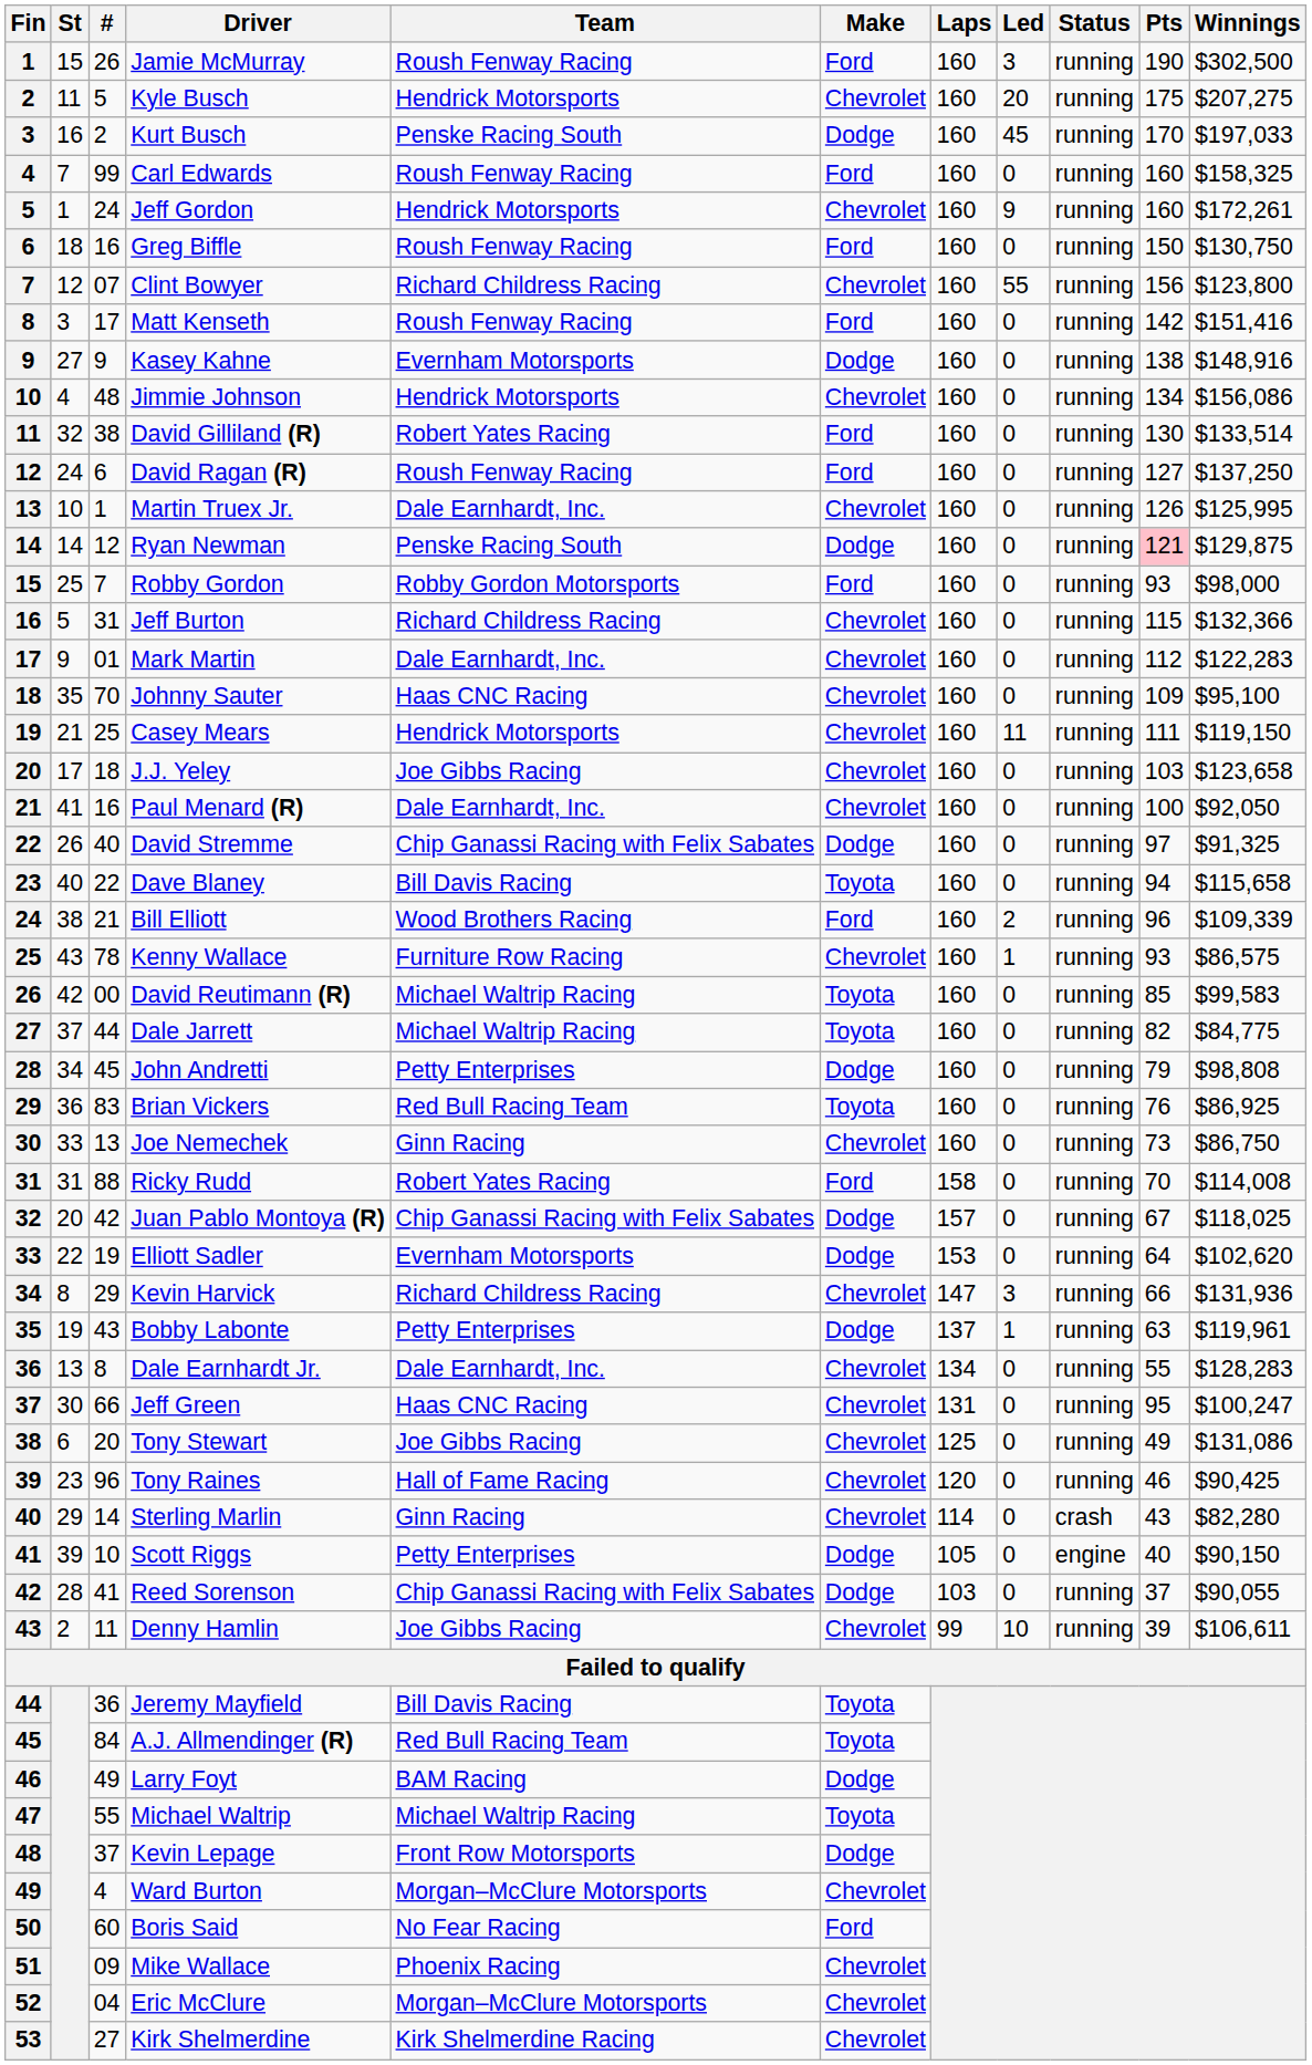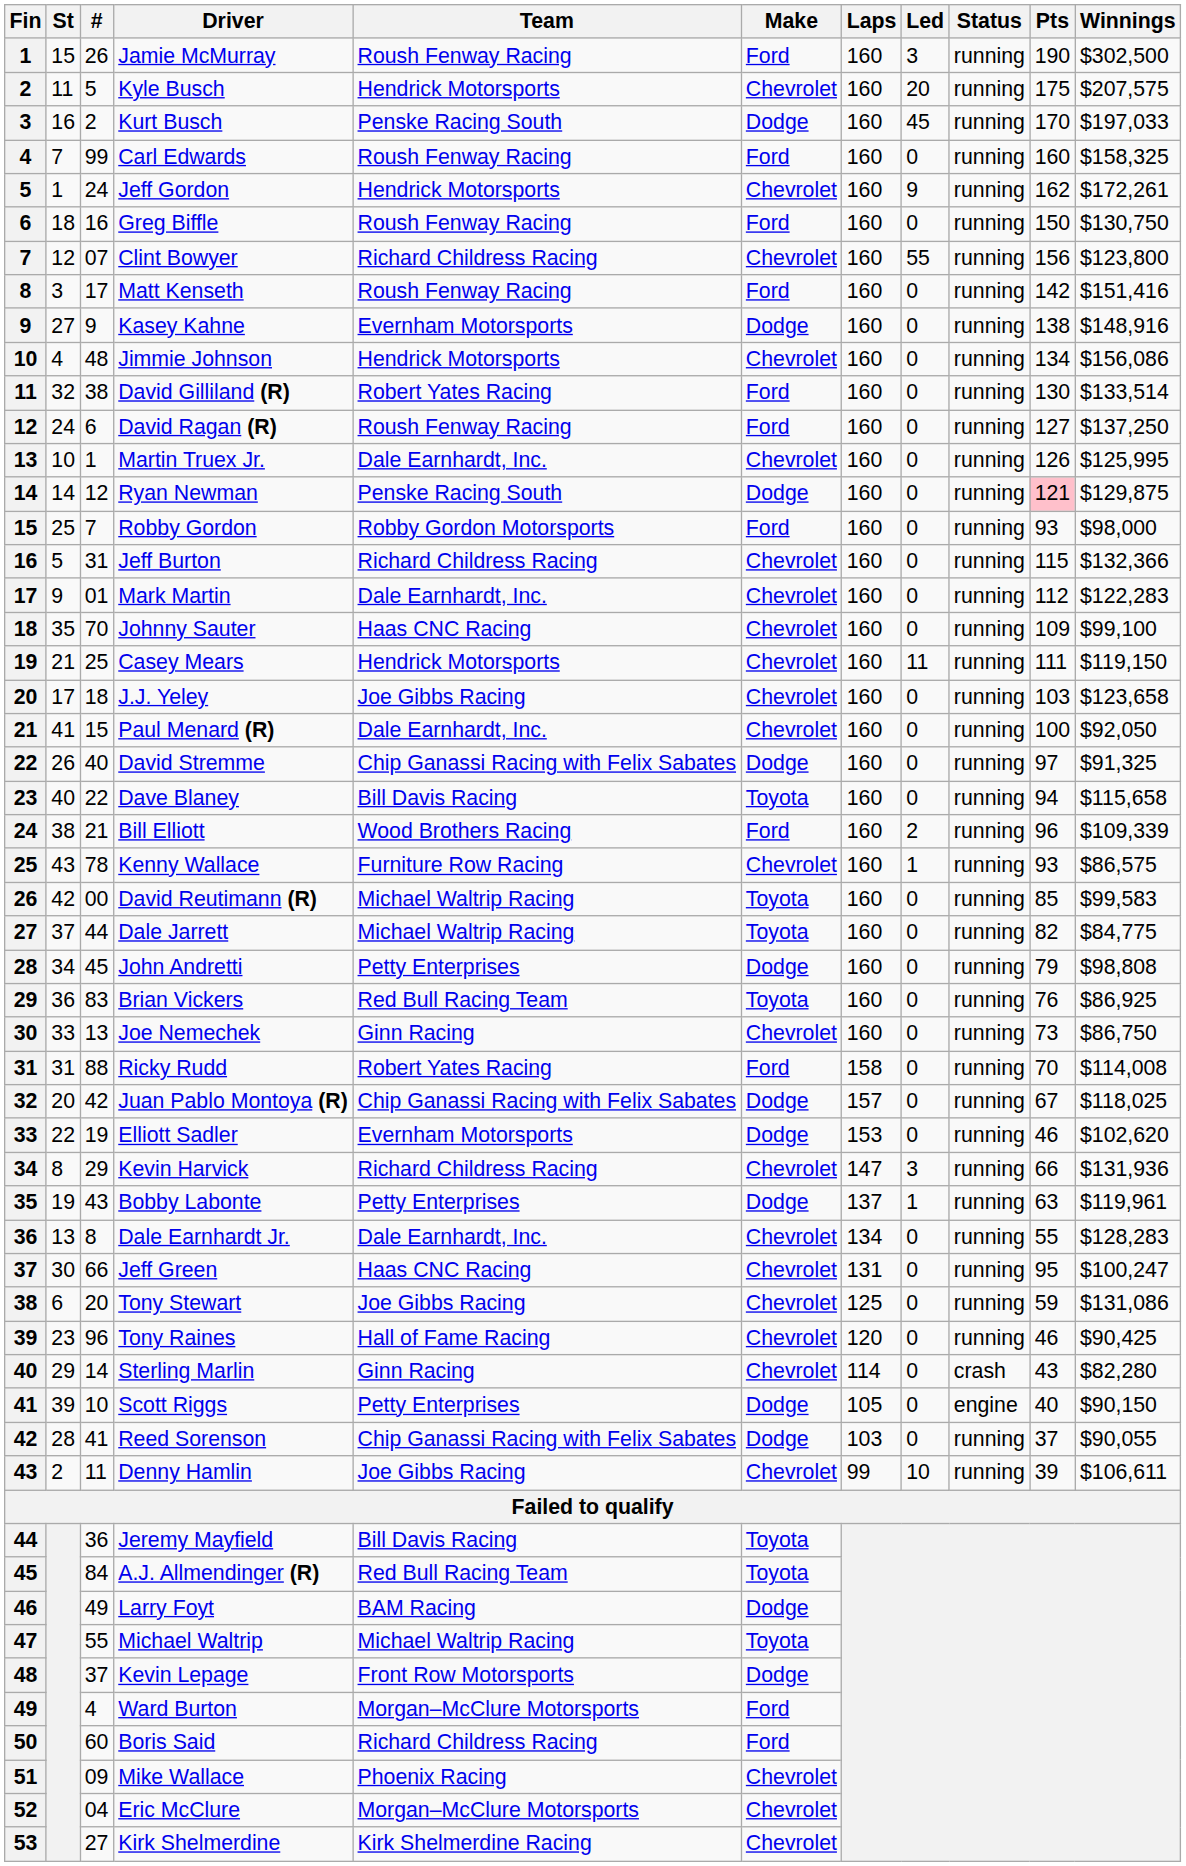 <table class="wikitable sortable">
 <tr>
 <th>Fin</th>
 <th>St</th>
 <th>#</th>
 <th>Driver</th>
 <th>Team</th>
 <th>Make</th>
 <th>Laps</th>
 <th>Led</th>
 <th>Status</th>
 <th>Pts</th>
 <th>Winnings</th>
 </tr>
 <tr>
 <th>1</th>
 <td>15</td>
 <td>26</td>
 <td><a href='#'>Jamie McMurray</a></td>
 <td><a href='#'>Roush Fenway Racing</a></td>
 <td><a href='#'>Ford</a></td>
 <td>160</td>
 <td>3</td>
 <td>running</td>
 <td>190</td>
 <td>$302,500</td>
 </tr>
 <tr>
 <th>2</th>
 <td>11</td>
 <td>5</td>
 <td><a href='#'>Kyle Busch</a></td>
 <td><a href='#'>Hendrick Motorsports</a></td>
 <td><a href='#'>Chevrolet</a></td>
 <td>160</td>
 <td>20</td>
 <td>running</td>
 <td>175</td>
-<td>$207,275</td>
+<td>$207,575</td>
 </tr>
 <tr>
 <th>3</th>
 <td>16</td>
 <td>2</td>
 <td><a href='#'>Kurt Busch</a></td>
 <td><a href='#'>Penske Racing South</a></td>
 <td><a href='#'>Dodge</a></td>
 <td>160</td>
 <td>45</td>
 <td>running</td>
 <td>170</td>
 <td>$197,033</td>
 </tr>
 <tr>
 <th>4</th>
 <td>7</td>
 <td>99</td>
 <td><a href='#'>Carl Edwards</a></td>
 <td><a href='#'>Roush Fenway Racing</a></td>
 <td><a href='#'>Ford</a></td>
 <td>160</td>
 <td>0</td>
 <td>running</td>
 <td>160</td>
 <td>$158,325</td>
 </tr>
 <tr>
 <th>5</th>
 <td>1</td>
 <td>24</td>
 <td><a href='#'>Jeff Gordon</a></td>
 <td><a href='#'>Hendrick Motorsports</a></td>
 <td><a href='#'>Chevrolet</a></td>
 <td>160</td>
 <td>9</td>
 <td>running</td>
-<td>160</td>
+<td>162</td>
 <td>$172,261</td>
 </tr>
 <tr>
 <th>6</th>
 <td>18</td>
 <td>16</td>
 <td><a href='#'>Greg Biffle</a></td>
 <td><a href='#'>Roush Fenway Racing</a></td>
 <td><a href='#'>Ford</a></td>
 <td>160</td>
 <td>0</td>
 <td>running</td>
 <td>150</td>
 <td>$130,750</td>
 </tr>
 <tr>
 <th>7</th>
 <td>12</td>
 <td>07</td>
 <td><a href='#'>Clint Bowyer</a></td>
 <td><a href='#'>Richard Childress Racing</a></td>
 <td><a href='#'>Chevrolet</a></td>
 <td>160</td>
 <td>55</td>
 <td>running</td>
 <td>156</td>
 <td>$123,800</td>
 </tr>
 <tr>
 <th>8</th>
 <td>3</td>
 <td>17</td>
 <td><a href='#'>Matt Kenseth</a></td>
 <td><a href='#'>Roush Fenway Racing</a></td>
 <td><a href='#'>Ford</a></td>
 <td>160</td>
 <td>0</td>
 <td>running</td>
 <td>142</td>
 <td>$151,416</td>
 </tr>
 <tr>
 <th>9</th>
 <td>27</td>
 <td>9</td>
 <td><a href='#'>Kasey Kahne</a></td>
 <td><a href='#'>Evernham Motorsports</a></td>
 <td><a href='#'>Dodge</a></td>
 <td>160</td>
 <td>0</td>
 <td>running</td>
 <td>138</td>
 <td>$148,916</td>
 </tr>
 <tr>
 <th>10</th>
 <td>4</td>
 <td>48</td>
 <td><a href='#'>Jimmie Johnson</a></td>
 <td><a href='#'>Hendrick Motorsports</a></td>
 <td><a href='#'>Chevrolet</a></td>
 <td>160</td>
 <td>0</td>
 <td>running</td>
 <td>134</td>
 <td>$156,086</td>
 </tr>
 <tr>
 <th>11</th>
 <td>32</td>
 <td>38</td>
 <td><a href='#'>David Gilliland</a> <strong>(R)</strong></td>
 <td><a href='#'>Robert Yates Racing</a></td>
 <td><a href='#'>Ford</a></td>
 <td>160</td>
 <td>0</td>
 <td>running</td>
 <td>130</td>
 <td>$133,514</td>
 </tr>
 <tr>
 <th>12</th>
 <td>24</td>
 <td>6</td>
 <td><a href='#'>David Ragan</a> <strong>(R)</strong></td>
 <td><a href='#'>Roush Fenway Racing</a></td>
 <td><a href='#'>Ford</a></td>
 <td>160</td>
 <td>0</td>
 <td>running</td>
 <td>127</td>
 <td>$137,250</td>
 </tr>
 <tr>
 <th>13</th>
 <td>10</td>
 <td>1</td>
 <td><a href='#'>Martin Truex Jr.</a></td>
 <td><a href='#'>Dale Earnhardt, Inc.</a></td>
 <td><a href='#'>Chevrolet</a></td>
 <td>160</td>
 <td>0</td>
 <td>running</td>
 <td>126</td>
 <td>$125,995</td>
 </tr>
 <tr>
 <th>14</th>
 <td>14</td>
 <td>12</td>
 <td><a href='#'>Ryan Newman</a></td>
 <td><a href='#'>Penske Racing South</a></td>
 <td><a href='#'>Dodge</a></td>
 <td>160</td>
 <td>0</td>
 <td>running</td>
 <td style="background: pink;">121</td>
 <td>$129,875</td>
 </tr>
 <tr>
 <th>15</th>
 <td>25</td>
 <td>7</td>
 <td><a href='#'>Robby Gordon</a></td>
 <td><a href='#'>Robby Gordon Motorsports</a></td>
 <td><a href='#'>Ford</a></td>
 <td>160</td>
 <td>0</td>
 <td>running</td>
 <td>93</td>
 <td>$98,000</td>
 </tr>
 <tr>
 <th>16</th>
 <td>5</td>
 <td>31</td>
 <td><a href='#'>Jeff Burton</a></td>
 <td><a href='#'>Richard Childress Racing</a></td>
 <td><a href='#'>Chevrolet</a></td>
 <td>160</td>
 <td>0</td>
 <td>running</td>
 <td>115</td>
 <td>$132,366</td>
 </tr>
 <tr>
 <th>17</th>
 <td>9</td>
 <td>01</td>
 <td><a href='#'>Mark Martin</a></td>
 <td><a href='#'>Dale Earnhardt, Inc.</a></td>
 <td><a href='#'>Chevrolet</a></td>
 <td>160</td>
 <td>0</td>
 <td>running</td>
 <td>112</td>
 <td>$122,283</td>
 </tr>
 <tr>
 <th>18</th>
 <td>35</td>
 <td>70</td>
 <td><a href='#'>Johnny Sauter</a></td>
 <td><a href='#'>Haas CNC Racing</a></td>
 <td><a href='#'>Chevrolet</a></td>
 <td>160</td>
 <td>0</td>
 <td>running</td>
 <td>109</td>
-<td>$95,100</td>
+<td>$99,100</td>
 </tr>
 <tr>
 <th>19</th>
 <td>21</td>
 <td>25</td>
 <td><a href='#'>Casey Mears</a></td>
 <td><a href='#'>Hendrick Motorsports</a></td>
 <td><a href='#'>Chevrolet</a></td>
 <td>160</td>
 <td>11</td>
 <td>running</td>
 <td>111</td>
 <td>$119,150</td>
 </tr>
 <tr>
 <th>20</th>
 <td>17</td>
 <td>18</td>
 <td><a href='#'>J.J. Yeley</a></td>
 <td><a href='#'>Joe Gibbs Racing</a></td>
 <td><a href='#'>Chevrolet</a></td>
 <td>160</td>
 <td>0</td>
 <td>running</td>
 <td>103</td>
 <td>$123,658</td>
 </tr>
 <tr>
 <th>21</th>
 <td>41</td>
-<td>16</td>
+<td>15</td>
 <td><a href='#'>Paul Menard</a> <strong>(R)</strong></td>
 <td><a href='#'>Dale Earnhardt, Inc.</a></td>
 <td><a href='#'>Chevrolet</a></td>
 <td>160</td>
 <td>0</td>
 <td>running</td>
 <td>100</td>
 <td>$92,050</td>
 </tr>
 <tr>
 <th>22</th>
 <td>26</td>
 <td>40</td>
 <td><a href='#'>David Stremme</a></td>
 <td><a href='#'>Chip Ganassi Racing with Felix Sabates</a></td>
 <td><a href='#'>Dodge</a></td>
 <td>160</td>
 <td>0</td>
 <td>running</td>
 <td>97</td>
 <td>$91,325</td>
 </tr>
 <tr>
 <th>23</th>
 <td>40</td>
 <td>22</td>
 <td><a href='#'>Dave Blaney</a></td>
 <td><a href='#'>Bill Davis Racing</a></td>
 <td><a href='#'>Toyota</a></td>
 <td>160</td>
 <td>0</td>
 <td>running</td>
 <td>94</td>
 <td>$115,658</td>
 </tr>
 <tr>
 <th>24</th>
 <td>38</td>
 <td>21</td>
 <td><a href='#'>Bill Elliott</a></td>
 <td><a href='#'>Wood Brothers Racing</a></td>
 <td><a href='#'>Ford</a></td>
 <td>160</td>
 <td>2</td>
 <td>running</td>
 <td>96</td>
 <td>$109,339</td>
 </tr>
 <tr>
 <th>25</th>
 <td>43</td>
 <td>78</td>
 <td><a href='#'>Kenny Wallace</a></td>
 <td><a href='#'>Furniture Row Racing</a></td>
 <td><a href='#'>Chevrolet</a></td>
 <td>160</td>
 <td>1</td>
 <td>running</td>
 <td>93</td>
 <td>$86,575</td>
 </tr>
 <tr>
 <th>26</th>
 <td>42</td>
 <td>00</td>
 <td><a href='#'>David Reutimann</a> <strong>(R)</strong></td>
 <td><a href='#'>Michael Waltrip Racing</a></td>
 <td><a href='#'>Toyota</a></td>
 <td>160</td>
 <td>0</td>
 <td>running</td>
 <td>85</td>
 <td>$99,583</td>
 </tr>
 <tr>
 <th>27</th>
 <td>37</td>
 <td>44</td>
 <td><a href='#'>Dale Jarrett</a></td>
 <td><a href='#'>Michael Waltrip Racing</a></td>
 <td><a href='#'>Toyota</a></td>
 <td>160</td>
 <td>0</td>
 <td>running</td>
 <td>82</td>
 <td>$84,775</td>
 </tr>
 <tr>
 <th>28</th>
 <td>34</td>
 <td>45</td>
 <td><a href='#'>John Andretti</a></td>
 <td><a href='#'>Petty Enterprises</a></td>
 <td><a href='#'>Dodge</a></td>
 <td>160</td>
 <td>0</td>
 <td>running</td>
 <td>79</td>
 <td>$98,808</td>
 </tr>
 <tr>
 <th>29</th>
 <td>36</td>
 <td>83</td>
 <td><a href='#'>Brian Vickers</a></td>
 <td><a href='#'>Red Bull Racing Team</a></td>
 <td><a href='#'>Toyota</a></td>
 <td>160</td>
 <td>0</td>
 <td>running</td>
 <td>76</td>
 <td>$86,925</td>
 </tr>
 <tr>
 <th>30</th>
 <td>33</td>
 <td>13</td>
 <td><a href='#'>Joe Nemechek</a></td>
 <td><a href='#'>Ginn Racing</a></td>
 <td><a href='#'>Chevrolet</a></td>
 <td>160</td>
 <td>0</td>
 <td>running</td>
 <td>73</td>
 <td>$86,750</td>
 </tr>
 <tr>
 <th>31</th>
 <td>31</td>
 <td>88</td>
 <td><a href='#'>Ricky Rudd</a></td>
 <td><a href='#'>Robert Yates Racing</a></td>
 <td><a href='#'>Ford</a></td>
 <td>158</td>
 <td>0</td>
 <td>running</td>
 <td>70</td>
 <td>$114,008</td>
 </tr>
 <tr>
 <th>32</th>
 <td>20</td>
 <td>42</td>
 <td><a href='#'>Juan Pablo Montoya</a> <strong>(R)</strong></td>
 <td><a href='#'>Chip Ganassi Racing with Felix Sabates</a></td>
 <td><a href='#'>Dodge</a></td>
 <td>157</td>
 <td>0</td>
 <td>running</td>
 <td>67</td>
 <td>$118,025</td>
 </tr>
 <tr>
 <th>33</th>
 <td>22</td>
 <td>19</td>
 <td><a href='#'>Elliott Sadler</a></td>
 <td><a href='#'>Evernham Motorsports</a></td>
 <td><a href='#'>Dodge</a></td>
 <td>153</td>
 <td>0</td>
 <td>running</td>
-<td>64</td>
+<td>46</td>
 <td>$102,620</td>
 </tr>
 <tr>
 <th>34</th>
 <td>8</td>
 <td>29</td>
 <td><a href='#'>Kevin Harvick</a></td>
 <td><a href='#'>Richard Childress Racing</a></td>
 <td><a href='#'>Chevrolet</a></td>
 <td>147</td>
 <td>3</td>
 <td>running</td>
 <td>66</td>
 <td>$131,936</td>
 </tr>
 <tr>
 <th>35</th>
 <td>19</td>
 <td>43</td>
 <td><a href='#'>Bobby Labonte</a></td>
 <td><a href='#'>Petty Enterprises</a></td>
 <td><a href='#'>Dodge</a></td>
 <td>137</td>
 <td>1</td>
 <td>running</td>
 <td>63</td>
 <td>$119,961</td>
 </tr>
 <tr>
 <th>36</th>
 <td>13</td>
 <td>8</td>
 <td><a href='#'>Dale Earnhardt Jr.</a></td>
 <td><a href='#'>Dale Earnhardt, Inc.</a></td>
 <td><a href='#'>Chevrolet</a></td>
 <td>134</td>
 <td>0</td>
 <td>running</td>
 <td>55</td>
 <td>$128,283</td>
 </tr>
 <tr>
 <th>37</th>
 <td>30</td>
 <td>66</td>
 <td><a href='#'>Jeff Green</a></td>
 <td><a href='#'>Haas CNC Racing</a></td>
 <td><a href='#'>Chevrolet</a></td>
 <td>131</td>
 <td>0</td>
 <td>running</td>
 <td>95</td>
 <td>$100,247</td>
 </tr>
 <tr>
 <th>38</th>
 <td>6</td>
 <td>20</td>
 <td><a href='#'>Tony Stewart</a></td>
 <td><a href='#'>Joe Gibbs Racing</a></td>
 <td><a href='#'>Chevrolet</a></td>
 <td>125</td>
 <td>0</td>
 <td>running</td>
-<td>49</td>
+<td>59</td>
 <td>$131,086</td>
 </tr>
 <tr>
 <th>39</th>
 <td>23</td>
 <td>96</td>
 <td><a href='#'>Tony Raines</a></td>
 <td><a href='#'>Hall of Fame Racing</a></td>
 <td><a href='#'>Chevrolet</a></td>
 <td>120</td>
 <td>0</td>
 <td>running</td>
 <td>46</td>
 <td>$90,425</td>
 </tr>
 <tr>
 <th>40</th>
 <td>29</td>
 <td>14</td>
 <td><a href='#'>Sterling Marlin</a></td>
 <td><a href='#'>Ginn Racing</a></td>
 <td><a href='#'>Chevrolet</a></td>
 <td>114</td>
 <td>0</td>
 <td>crash</td>
 <td>43</td>
 <td>$82,280</td>
 </tr>
 <tr>
 <th>41</th>
 <td>39</td>
 <td>10</td>
 <td><a href='#'>Scott Riggs</a></td>
 <td><a href='#'>Petty Enterprises</a></td>
 <td><a href='#'>Dodge</a></td>
 <td>105</td>
 <td>0</td>
 <td>engine</td>
 <td>40</td>
 <td>$90,150</td>
 </tr>
 <tr>
 <th>42</th>
 <td>28</td>
 <td>41</td>
 <td><a href='#'>Reed Sorenson</a></td>
 <td><a href='#'>Chip Ganassi Racing with Felix Sabates</a></td>
 <td><a href='#'>Dodge</a></td>
 <td>103</td>
 <td>0</td>
 <td>running</td>
 <td>37</td>
 <td>$90,055</td>
 </tr>
 <tr>
 <th>43</th>
 <td>2</td>
 <td>11</td>
 <td><a href='#'>Denny Hamlin</a></td>
 <td><a href='#'>Joe Gibbs Racing</a></td>
 <td><a href='#'>Chevrolet</a></td>
 <td>99</td>
 <td>10</td>
 <td>running</td>
 <td>39</td>
 <td>$106,611</td>
 </tr>
 <tr>
 <th colspan="11">Failed to qualify</th>
 </tr>
 <tr>
 <th>44</th>
 <th rowspan="10"></th>
 <td>36</td>
 <td><a href='#'>Jeremy Mayfield</a></td>
 <td><a href='#'>Bill Davis Racing</a></td>
 <td><a href='#'>Toyota</a></td>
 <th colspan="5" rowspan="10"></th>
 </tr>
 <tr>
 <th>45</th>
 <td>84</td>
 <td><a href='#'>A.J. Allmendinger</a> <strong>(R)</strong></td>
 <td><a href='#'>Red Bull Racing Team</a></td>
 <td><a href='#'>Toyota</a></td>
 </tr>
 <tr>
 <th>46</th>
 <td>49</td>
 <td><a href='#'>Larry Foyt</a></td>
 <td><a href='#'>BAM Racing</a></td>
 <td><a href='#'>Dodge</a></td>
 </tr>
 <tr>
 <th>47</th>
 <td>55</td>
 <td><a href='#'>Michael Waltrip</a></td>
 <td><a href='#'>Michael Waltrip Racing</a></td>
 <td><a href='#'>Toyota</a></td>
 </tr>
 <tr>
 <th>48</th>
 <td>37</td>
 <td><a href='#'>Kevin Lepage</a></td>
 <td><a href='#'>Front Row Motorsports</a></td>
 <td><a href='#'>Dodge</a></td>
 </tr>
 <tr>
 <th>49</th>
 <td>4</td>
 <td><a href='#'>Ward Burton</a></td>
 <td><a href='#'>Morgan–McClure Motorsports</a></td>
-<td><a href='#'>Chevrolet</a></td>
+<td><a href='#'>Ford</a></td>
 </tr>
 <tr>
 <th>50</th>
 <td>60</td>
 <td><a href='#'>Boris Said</a></td>
-<td><a href='#'>No Fear Racing</a></td>
+<td><a href='#'>Richard Childress Racing</a></td>
 <td><a href='#'>Ford</a></td>
 </tr>
 <tr>
 <th>51</th>
 <td>09</td>
 <td><a href='#'>Mike Wallace</a></td>
 <td><a href='#'>Phoenix Racing</a></td>
 <td><a href='#'>Chevrolet</a></td>
 </tr>
 <tr>
 <th>52</th>
 <td>04</td>
 <td><a href='#'>Eric McClure</a></td>
 <td><a href='#'>Morgan–McClure Motorsports</a></td>
 <td><a href='#'>Chevrolet</a></td>
 </tr>
 <tr>
 <th>53</th>
 <td>27</td>
 <td><a href='#'>Kirk Shelmerdine</a></td>
 <td><a href='#'>Kirk Shelmerdine Racing</a></td>
 <td><a href='#'>Chevrolet</a></td>
 </tr>
 </table>
